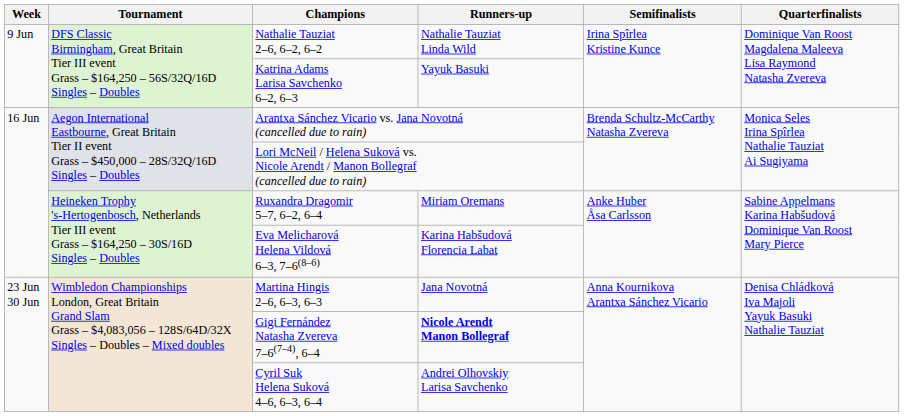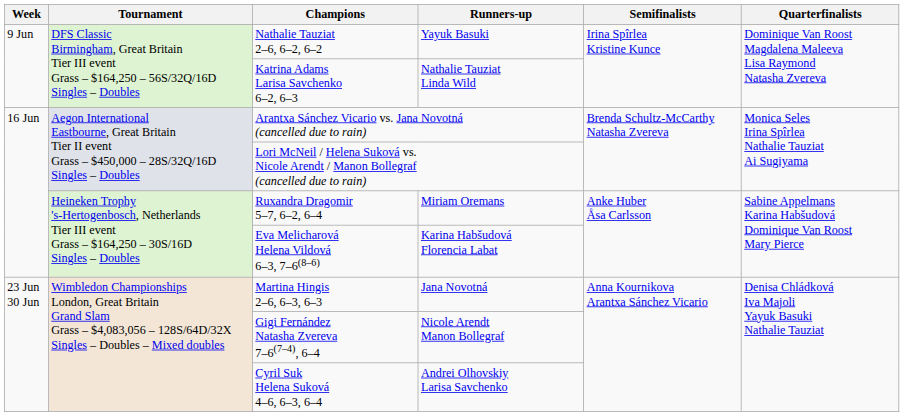 <table class=wikitable style=font-size:95%>
 <tr>
 <th style="width:48px;">Week</th>
 <th style="width:248px;">Tournament</th>
 <th style="width:200px;">Champions</th>
 <th style="width:200px;">Runners-up</th>
 <th style="width:190px;">Semifinalists</th>
 <th style="width:190px;">Quarterfinalists</th>
 </tr>
 <tr valign=top>
 <td rowspan=2>9 Jun</td>
 <td rowspan=2 bgcolor=#DDF3D1><a href='#'>DFS Classic</a><br> <a href='#'>Birmingham</a>, Great Britain <br> Tier III event <br> Grass – $164,250 – 56S/32Q/16D<br> <a href='#'>Singles</a> – <a href='#'>Doubles</a></td>
 <td> <a href='#'>Nathalie Tauziat</a><br>2–6, 6–2, 6–2</td>
-<td> <a href='#'>Nathalie Tauziat</a> <br>  <a href='#'>Linda Wild</a></td>
+<td> <a href='#'>Yayuk Basuki</a></td>
 <td rowspan=2>  <a href='#'>Irina Spîrlea</a><br> <a href='#'>Kristine Kunce</a></td>
 <td rowspan=2> <a href='#'>Dominique Van Roost</a><br> <a href='#'>Magdalena Maleeva</a><br> <a href='#'>Lisa Raymond</a><br> <a href='#'>Natasha Zvereva</a></td>
 </tr>
 <tr valign="top">
 <td> <a href='#'>Katrina Adams</a> <br>  <a href='#'>Larisa Savchenko</a> <br> 6–2, 6–3</td>
-<td> <a href='#'>Yayuk Basuki</a></td>
+<td> <a href='#'>Nathalie Tauziat</a> <br>  <a href='#'>Linda Wild</a></td>
 </tr>
 <tr valign=top>
 <td rowspan=4>16 Jun</td>
 <td rowspan=2 bgcolor=#dfe2e9><a href='#'>Aegon International</a><br>  <a href='#'>Eastbourne</a>, Great Britain <br> Tier II event <br> Grass – $450,000 – 28S/32Q/16D<br> <a href='#'>Singles</a> – <a href='#'>Doubles</a></td>
 <td colspan=2><div> <a href='#'>Arantxa Sánchez Vicario</a> vs.  <a href='#'>Jana Novotná</a> <br><em>(cancelled due to rain)</em></div></td>
 <td rowspan=2>  <a href='#'>Brenda Schultz-McCarthy</a><br> <a href='#'>Natasha Zvereva</a></td>
 <td rowspan=2> <a href='#'>Monica Seles</a><br> <a href='#'>Irina Spîrlea</a><br> <a href='#'>Nathalie Tauziat</a><br> <a href='#'>Ai Sugiyama</a></td>
 </tr>
 <tr valign="top">
 <td colspan=2><div> <a href='#'>Lori McNeil</a> /  <a href='#'>Helena Suková</a> vs. <br>  <a href='#'>Nicole Arendt</a> /  <a href='#'>Manon Bollegraf</a><br><em>(cancelled due to rain)</em></div></td>
 </tr>
 <tr valign=top>
 <td rowspan=2 bgcolor=#DDF3D1><a href='#'>Heineken Trophy</a><br> <a href='#'>'s-Hertogenbosch</a>, Netherlands <br> Tier III event <br> Grass – $164,250 – 30S/16D<br> <a href='#'>Singles</a> – <a href='#'>Doubles</a></td>
 <td> <a href='#'>Ruxandra Dragomir</a><br>5–7, 6–2, 6–4</td>
 <td> <a href='#'>Miriam Oremans</a></td>
 <td rowspan=2>  <a href='#'>Anke Huber</a><br> <a href='#'>Åsa Carlsson</a></td>
 <td rowspan=2> <a href='#'>Sabine Appelmans</a><br> <a href='#'>Karina Habšudová</a><br> <a href='#'>Dominique Van Roost</a><br> <a href='#'>Mary Pierce</a></td>
 </tr>
 <tr valign="top">
 <td> <a href='#'>Eva Melicharová</a> <br>  <a href='#'>Helena Vildová</a> <br> 6–3, 7–6<sup>(8–6)</sup></td>
 <td> <a href='#'>Karina Habšudová</a> <br>  <a href='#'>Florencia Labat</a></td>
 </tr>
 <tr valign=top>
 <td rowspan=3>23 Jun<br>30 Jun</td>
 <td rowspan=3 bgcolor=#F3E6D7><a href='#'>Wimbledon Championships</a><br> London, Great Britain <br> <a href='#'>Grand Slam</a> <br> Grass – $4,083,056 – 128S/64D/32X <br> <a href='#'>Singles</a> – Doubles – <a href='#'>Mixed doubles</a></td>
 <td> <a href='#'>Martina Hingis</a><br>2–6, 6–3, 6–3</td>
 <td> <a href='#'>Jana Novotná</a></td>
 <td rowspan=3>  <a href='#'>Anna Kournikova</a><br> <a href='#'>Arantxa Sánchez Vicario</a></td>
 <td rowspan=3> <a href='#'>Denisa Chládková</a><br> <a href='#'>Iva Majoli</a><br> <a href='#'>Yayuk Basuki</a><br> <a href='#'>Nathalie Tauziat</a></td>
 </tr>
 <tr valign=top>
 <td> <a href='#'>Gigi Fernández</a> <br>  <a href='#'>Natasha Zvereva</a><br> 7–6<sup>(7–4)</sup>, 6–4</td>
-<td><strong> <a href='#'>Nicole Arendt</a> <br>  <a href='#'>Manon Bollegraf</a></strong></td>
+<td> <a href='#'>Nicole Arendt</a> <br>  <a href='#'>Manon Bollegraf</a></td>
 </tr>
 <tr valign=top>
 <td> <a href='#'>Cyril Suk</a> <br>  <a href='#'>Helena Suková</a><br>4–6, 6–3, 6–4</td>
 <td> <a href='#'>Andrei Olhovskiy</a> <br>  <a href='#'>Larisa Savchenko</a></td>
 </tr>
 </table>
